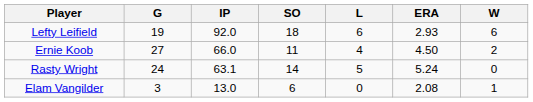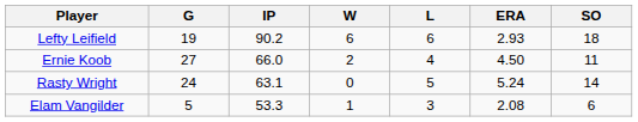 <table class="wikitable sortable">
 <tr>
 <th bgcolor="#DDDDFF" width="16%">Player</th>
 <th bgcolor="#DDDDFF" width="9%">G</th>
 <th bgcolor="#DDDDFF" width="9%">IP</th>
-<th bgcolor="#DDDDFF" width="9%">SO</th>
+<th bgcolor="#DDDDFF" width="9%">W</th>
 <th bgcolor="#DDDDFF" width="9%">L</th>
 <th bgcolor="#DDDDFF" width="9%">ERA</th>
-<th bgcolor="#DDDDFF" width="9%">W</th>
+<th bgcolor="#DDDDFF" width="9%">SO</th>
 </tr>
 <tr align="center">
 <td><a href='#'>Lefty Leifield</a></td>
 <td>19</td>
-<td>92.0</td>
-<td>18</td>
+<td>90.2</td>
+<td>6</td>
 <td>6</td>
 <td>2.93</td>
-<td>6</td>
+<td>18</td>
 </tr>
 <tr align=center>
 <td><a href='#'>Ernie Koob</a></td>
 <td>27</td>
 <td>66.0</td>
-<td>11</td>
+<td>2</td>
 <td>4</td>
 <td>4.50</td>
-<td>2</td>
+<td>11</td>
 </tr>
 <tr align=center>
 <td><a href='#'>Rasty Wright</a></td>
 <td>24</td>
 <td>63.1</td>
-<td>14</td>
+<td>0</td>
 <td>5</td>
 <td>5.24</td>
-<td>0</td>
+<td>14</td>
 </tr>
 <tr align=center>
 <td><a href='#'>Elam Vangilder</a></td>
+<td>5</td>
+<td>53.3</td>
+<td>1</td>
 <td>3</td>
-<td>13.0</td>
+<td>2.08</td>
 <td>6</td>
-<td>0</td>
-<td>2.08</td>
-<td>1</td>
 </tr>
 </table>
